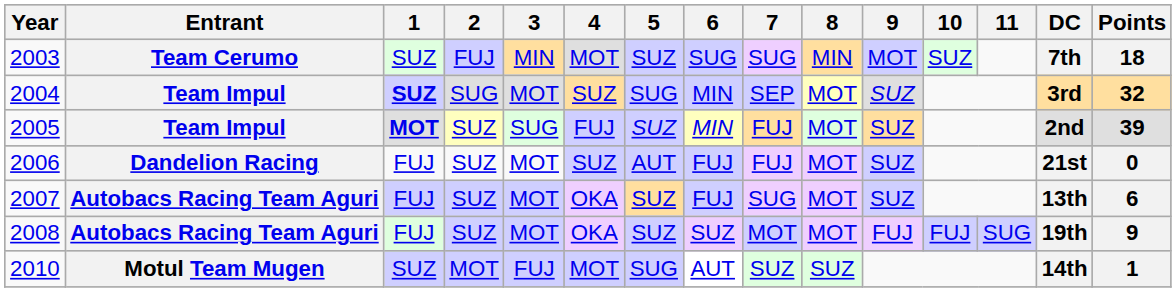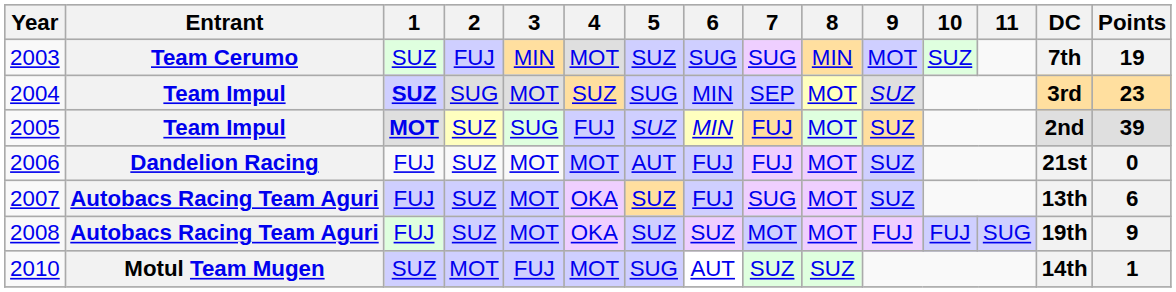 <table class="wikitable" style="text-align:center; font-size:85%">
 <tr>
 <th>Year</th>
 <th>Entrant</th>
 <th>1</th>
 <th>2</th>
 <th>3</th>
 <th>4</th>
 <th>5</th>
 <th>6</th>
 <th>7</th>
 <th>8</th>
 <th>9</th>
 <th>10</th>
 <th>11</th>
 <th>DC</th>
 <th>Points</th>
 </tr>
 <tr>
 <td><a href='#'>2003</a></td>
 <th nowrap><a href='#'>Team Cerumo</a></th>
 <td style="background:#DFFFDF;"><a href='#'>SUZ</a><br></td>
 <td style="background:#CFCFFF;"><a href='#'>FUJ</a><br></td>
 <td style="background:#FFDF9F;"><a href='#'>MIN</a><br></td>
 <td style="background:#DFDFDF;"><a href='#'>MOT</a><br></td>
 <td style="background:#CFCFFF;"><a href='#'>SUZ</a><br></td>
 <td style="background:#CFCFFF;"><a href='#'>SUG</a><br></td>
 <td style="background:#EFCFFF;"><a href='#'>SUG</a><br></td>
 <td style="background:#FFDF9F;"><a href='#'>MIN</a><br></td>
 <td style="background:#CFCFFF;"><a href='#'>MOT</a><br></td>
 <td style="background:#DFFFDF;"><a href='#'>SUZ</a><br></td>
 <td></td>
 <th>7th</th>
-<th>18</th>
+<th>19</th>
 </tr>
 <tr>
 <td><a href='#'>2004</a></td>
 <th nowrap><a href='#'>Team Impul</a></th>
 <td style="background:#CFCFFF;"><strong><a href='#'>SUZ</a></strong><br></td>
 <td style="background:#DFDFDF;"><a href='#'>SUG</a><br></td>
 <td style="background:#DFDFDF;"><a href='#'>MOT</a><br></td>
 <td style="background:#FFDF9F;"><a href='#'>SUZ</a><br></td>
 <td style="background:#CFCFFF;"><a href='#'>SUG</a><br></td>
 <td style="background:#CFCFFF;"><a href='#'>MIN</a><br></td>
 <td style="background:#CFCFFF;"><a href='#'>SEP</a><br></td>
 <td style="background:#FFFFBF;"><a href='#'>MOT</a><br></td>
 <td style="background:#DFDFDF;"><em><a href='#'>SUZ</a></em><br></td>
 <td colspan=2></td>
 <td style="background:#FFDF9F;"><strong>3rd</strong></td>
-<td style="background:#FFDF9F;"><strong>32</strong></td>
+<td style="background:#FFDF9F;"><strong>23</strong></td>
 </tr>
 <tr>
 <td><a href='#'>2005</a></td>
 <th nowrap><a href='#'>Team Impul</a></th>
 <td style="background:#DFDFDF;"><strong><a href='#'>MOT</a></strong><br></td>
 <td style="background:#FFFFBF;"><a href='#'>SUZ</a><br></td>
 <td style="background:#DFFFDF;"><a href='#'>SUG</a><br></td>
 <td style="background:#CFCFFF;"><a href='#'>FUJ</a><br></td>
 <td style="background:#CFCFFF;"><em><a href='#'>SUZ</a></em><br></td>
 <td style="background:#FFFFBF;"><em><a href='#'>MIN</a></em><br></td>
 <td style="background:#FFDF9F;"><a href='#'>FUJ</a><br></td>
 <td style="background:#DFFFDF;"><a href='#'>MOT</a><br></td>
 <td style="background:#FFDF9F;"><a href='#'>SUZ</a><br></td>
 <td colspan=2></td>
 <td style="background:#DFDFDF;"><strong>2nd</strong></td>
 <td style="background:#DFDFDF;"><strong>39</strong></td>
 </tr>
 <tr>
 <td><a href='#'>2006</a></td>
 <th nowrap><a href='#'>Dandelion Racing</a></th>
 <td><a href='#'>FUJ</a></td>
 <td><a href='#'>SUZ</a></td>
 <td><a href='#'>MOT</a></td>
-<td style="background:#CFCFFF;"><a href='#'>SUZ</a><br></td>
+<td style="background:#CFCFFF;"><a href='#'>MOT</a><br></td>
 <td style="background:#CFCFFF;"><a href='#'>AUT</a><br></td>
 <td style="background:#CFCFFF;"><a href='#'>FUJ</a><br></td>
 <td style="background:#EFCFFF;"><a href='#'>FUJ</a><br></td>
 <td style="background:#EFCFFF;"><a href='#'>MOT</a><br></td>
 <td style="background:#CFCFFF;"><a href='#'>SUZ</a><br></td>
 <td colspan=2></td>
 <th>21st</th>
 <th>0</th>
 </tr>
 <tr>
 <td><a href='#'>2007</a></td>
 <th nowrap><a href='#'>Autobacs Racing Team Aguri</a></th>
 <td style="background:#CFCFFF;"><a href='#'>FUJ</a><br></td>
 <td style="background:#CFCFFF;"><a href='#'>SUZ</a><br></td>
 <td style="background:#CFCFFF;"><a href='#'>MOT</a><br></td>
 <td style="background:#EFCFFF;"><a href='#'>OKA</a><br></td>
 <td style="background:#FFDF9F;"><a href='#'>SUZ</a><br></td>
 <td style="background:#CFCFFF;"><a href='#'>FUJ</a><br></td>
 <td style="background:#EFCFFF;"><a href='#'>SUG</a><br></td>
 <td style="background:#EFCFFF;"><a href='#'>MOT</a><br></td>
 <td style="background:#CFCFFF;"><a href='#'>SUZ</a><br></td>
 <td colspan=2></td>
 <th>13th</th>
 <th>6</th>
 </tr>
 <tr>
 <td><a href='#'>2008</a></td>
 <th nowrap><a href='#'>Autobacs Racing Team Aguri</a></th>
 <td style="background:#DFFFDF;"><a href='#'>FUJ</a><br></td>
 <td style="background:#CFCFFF;"><a href='#'>SUZ</a><br></td>
 <td style="background:#CFCFFF;"><a href='#'>MOT</a><br></td>
 <td style="background:#EFCFFF;"><a href='#'>OKA</a><br></td>
 <td style="background:#CFCFFF;"><a href='#'>SUZ</a><br></td>
 <td style="background:#EFCFFF;"><a href='#'>SUZ</a><br></td>
 <td style="background:#CFCFFF;"><a href='#'>MOT</a><br></td>
 <td style="background:#EFCFFF;"><a href='#'>MOT</a><br></td>
 <td style="background:#EFCFFF;"><a href='#'>FUJ</a><br></td>
 <td style="background:#CFCFFF;"><a href='#'>FUJ</a><br></td>
 <td style="background:#CFCFFF;"><a href='#'>SUG</a><br></td>
 <th>19th</th>
 <th>9</th>
 </tr>
 <tr>
 <td><a href='#'>2010</a></td>
 <th nowrap>Motul <a href='#'>Team Mugen</a></th>
 <td style="background:#CFCFFF;"><a href='#'>SUZ</a><br></td>
 <td style="background:#CFCFFF;"><a href='#'>MOT</a><br></td>
 <td style="background:#CFCFFF;"><a href='#'>FUJ</a><br></td>
 <td style="background:#CFCFFF;"><a href='#'>MOT</a><br></td>
 <td style="background:#CFCFFF;"><a href='#'>SUG</a><br></td>
 <td style="background:#FFFFFF;"><a href='#'>AUT</a><br></td>
 <td style="background:#DFFFDF;"><a href='#'>SUZ</a><br></td>
 <td style="background:#DFFFDF;"><a href='#'>SUZ</a><br></td>
 <td colspan=3></td>
 <th>14th</th>
 <th>1</th>
 </tr>
 </table>
